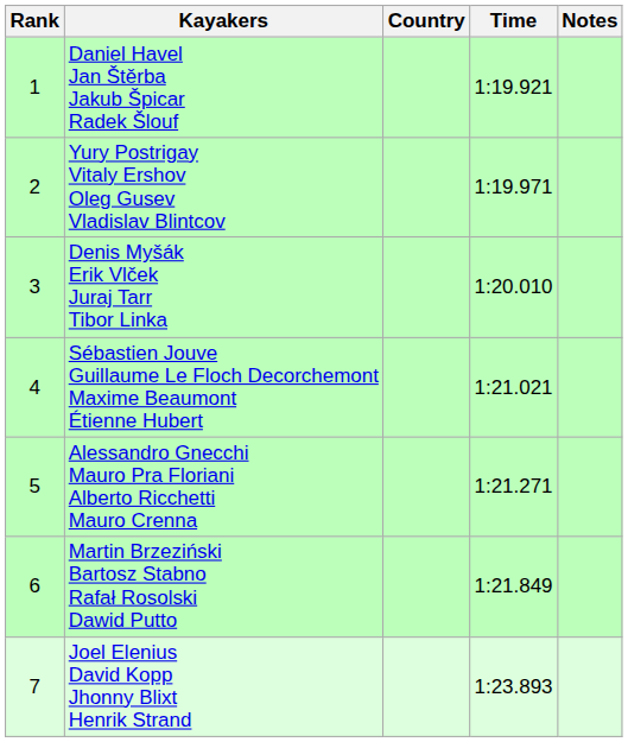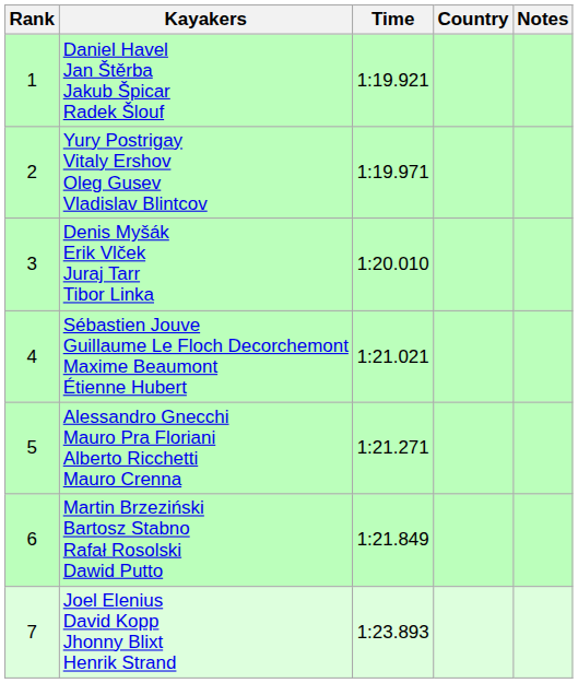 <table class="wikitable" style="text-align:center">
 <tr>
 <th>Rank</th>
 <th>Kayakers</th>
+<th>Time</th>
 <th>Country</th>
-<th>Time</th>
 <th>Notes</th>
 </tr>
 <tr bgcolor=bbffbb>
 <td>1</td>
 <td align="left"><a href='#'>Daniel Havel</a><br><a href='#'>Jan Štěrba</a><br><a href='#'>Jakub Špicar</a><br><a href='#'>Radek Šlouf</a></td>
+<td>1:19.921</td>
 <td align="left"></td>
-<td>1:19.921</td>
 <td></td>
 </tr>
 <tr bgcolor=bbffbb>
 <td>2</td>
 <td align="left"><a href='#'>Yury Postrigay</a><br><a href='#'>Vitaly Ershov</a><br><a href='#'>Oleg Gusev</a><br><a href='#'>Vladislav Blintcov</a></td>
+<td>1:19.971</td>
 <td align="left"></td>
-<td>1:19.971</td>
 <td></td>
 </tr>
 <tr bgcolor=bbffbb>
 <td>3</td>
 <td align="left"><a href='#'>Denis Myšák</a><br><a href='#'>Erik Vlček</a><br><a href='#'>Juraj Tarr</a><br><a href='#'>Tibor Linka</a></td>
+<td>1:20.010</td>
 <td align="left"></td>
-<td>1:20.010</td>
 <td></td>
 </tr>
 <tr bgcolor=bbffbb>
 <td>4</td>
 <td align="left"><a href='#'>Sébastien Jouve</a><br><a href='#'>Guillaume Le Floch Decorchemont</a><br><a href='#'>Maxime Beaumont</a><br><a href='#'>Étienne Hubert</a></td>
+<td>1:21.021</td>
 <td align="left"></td>
-<td>1:21.021</td>
 <td></td>
 </tr>
 <tr bgcolor=bbffbb>
 <td>5</td>
 <td align="left"><a href='#'>Alessandro Gnecchi</a><br><a href='#'>Mauro Pra Floriani</a><br><a href='#'>Alberto Ricchetti</a><br><a href='#'>Mauro Crenna</a></td>
+<td>1:21.271</td>
 <td align="left"></td>
-<td>1:21.271</td>
 <td></td>
 </tr>
 <tr bgcolor=bbffbb>
 <td>6</td>
 <td align="left"><a href='#'>Martin Brzeziński</a><br><a href='#'>Bartosz Stabno</a><br><a href='#'>Rafał Rosolski</a><br><a href='#'>Dawid Putto</a></td>
+<td>1:21.849</td>
 <td align="left"></td>
-<td>1:21.849</td>
 <td></td>
 </tr>
 <tr bgcolor=ddffdd>
 <td>7</td>
 <td align="left"><a href='#'>Joel Elenius</a><br><a href='#'>David Kopp</a><br><a href='#'>Jhonny Blixt</a><br><a href='#'>Henrik Strand</a></td>
+<td>1:23.893</td>
 <td align="left"></td>
-<td>1:23.893</td>
 <td></td>
 </tr>
 </table>
